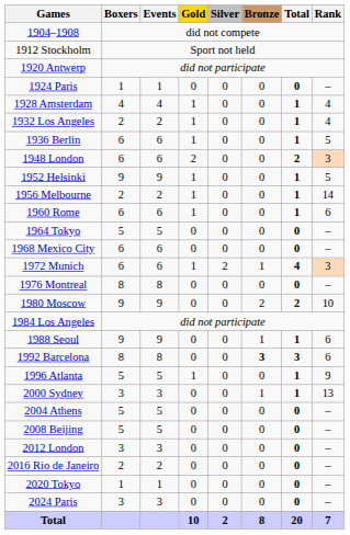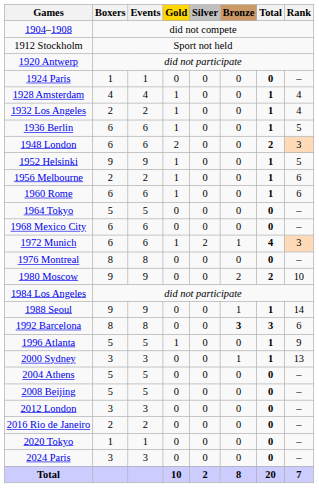 <table class="wikitable sortable collapsible collapsed">
 <tr>
 <th>Games</th>
 <th>Boxers</th>
 <th>Events</th>
 <th style="text-align:center; background-color:gold;">Gold</th>
 <th style="text-align:center; background-color:silver;">Silver</th>
 <th style="text-align:center; background-color:#c96;">Bronze</th>
 <th>Total</th>
 <th>Rank</th>
 </tr>
 <tr align=center>
 <td><a href='#'>1904</a>–<a href='#'>1908</a></td>
 <td colspan=7>did not compete</td>
 </tr>
 <tr align=center>
 <td>1912 Stockholm</td>
 <td colspan=7>Sport not held</td>
 </tr>
 <tr align=center>
 <td><a href='#'>1920 Antwerp</a></td>
 <td colspan=7><em>did not participate</em></td>
 </tr>
 <tr align=center>
 <td><a href='#'>1924 Paris</a></td>
 <td>1</td>
 <td>1</td>
 <td>0</td>
 <td>0</td>
 <td>0</td>
 <td><strong>0</strong></td>
 <td>–</td>
 </tr>
 <tr align=center>
 <td><a href='#'>1928 Amsterdam</a></td>
 <td>4</td>
 <td>4</td>
 <td>1</td>
 <td>0</td>
 <td>0</td>
 <td><strong>1</strong></td>
 <td>4</td>
 </tr>
 <tr align=center>
 <td><a href='#'>1932 Los Angeles</a></td>
 <td>2</td>
 <td>2</td>
 <td>1</td>
 <td>0</td>
 <td>0</td>
 <td><strong>1</strong></td>
 <td>4</td>
 </tr>
 <tr align=center>
 <td><a href='#'>1936 Berlin</a></td>
 <td>6</td>
 <td>6</td>
 <td>1</td>
 <td>0</td>
 <td>0</td>
 <td><strong>1</strong></td>
 <td>5</td>
 </tr>
 <tr align=center>
 <td><a href='#'>1948 London</a></td>
 <td>6</td>
 <td>6</td>
 <td>2</td>
 <td>0</td>
 <td>0</td>
 <td><strong>2</strong></td>
 <td bgcolor=ffdab9>3</td>
 </tr>
 <tr align=center>
 <td><a href='#'>1952 Helsinki</a></td>
 <td>9</td>
 <td>9</td>
 <td>1</td>
 <td>0</td>
 <td>0</td>
 <td><strong>1</strong></td>
 <td>5</td>
 </tr>
 <tr align=center>
 <td><a href='#'>1956 Melbourne</a></td>
 <td>2</td>
 <td>2</td>
 <td>1</td>
 <td>0</td>
 <td>0</td>
 <td><strong>1</strong></td>
-<td>14</td>
+<td>6</td>
 </tr>
 <tr align=center>
 <td><a href='#'>1960 Rome</a></td>
 <td>6</td>
 <td>6</td>
 <td>1</td>
 <td>0</td>
 <td>0</td>
 <td><strong>1</strong></td>
 <td>6</td>
 </tr>
 <tr align=center>
 <td><a href='#'>1964 Tokyo</a></td>
 <td>5</td>
 <td>5</td>
 <td>0</td>
 <td>0</td>
 <td>0</td>
 <td><strong>0</strong></td>
 <td>–</td>
 </tr>
 <tr align=center>
 <td><a href='#'>1968 Mexico City</a></td>
 <td>6</td>
 <td>6</td>
 <td>0</td>
 <td>0</td>
 <td>0</td>
 <td><strong>0</strong></td>
 <td>–</td>
 </tr>
 <tr align=center>
 <td><a href='#'>1972 Munich</a></td>
 <td>6</td>
 <td>6</td>
 <td>1</td>
 <td>2</td>
 <td>1</td>
 <td><strong>4</strong></td>
 <td bgcolor=ffdab9>3</td>
 </tr>
 <tr align=center>
 <td><a href='#'>1976 Montreal</a></td>
 <td>8</td>
 <td>8</td>
 <td>0</td>
 <td>0</td>
 <td>0</td>
 <td><strong>0</strong></td>
 <td>–</td>
 </tr>
 <tr align=center>
 <td><a href='#'>1980 Moscow</a></td>
 <td>9</td>
 <td>9</td>
 <td>0</td>
 <td>0</td>
 <td>2</td>
 <td><strong>2</strong></td>
 <td>10</td>
 </tr>
 <tr align=center>
 <td><a href='#'>1984 Los Angeles</a></td>
 <td colspan=7><em>did not participate</em></td>
 </tr>
 <tr align=center>
 <td><a href='#'>1988 Seoul</a></td>
 <td>9</td>
 <td>9</td>
 <td>0</td>
 <td>0</td>
 <td>1</td>
 <td><strong>1</strong></td>
-<td>6</td>
+<td>14</td>
 </tr>
 <tr align=center>
 <td><a href='#'>1992 Barcelona</a></td>
 <td>8</td>
 <td>8</td>
 <td>0</td>
 <td>0</td>
 <td><strong>3</strong></td>
 <td><strong>3</strong></td>
 <td>6</td>
 </tr>
 <tr align=center>
 <td><a href='#'>1996 Atlanta</a></td>
 <td>5</td>
 <td>5</td>
 <td>1</td>
 <td>0</td>
 <td>0</td>
 <td><strong>1</strong></td>
 <td>9</td>
 </tr>
 <tr align=center>
 <td><a href='#'>2000 Sydney</a></td>
 <td>3</td>
 <td>3</td>
 <td>0</td>
 <td>0</td>
 <td>1</td>
 <td><strong>1</strong></td>
 <td>13</td>
 </tr>
 <tr align=center>
 <td><a href='#'>2004 Athens</a></td>
 <td>5</td>
 <td>5</td>
 <td>0</td>
 <td>0</td>
 <td>0</td>
 <td><strong>0</strong></td>
 <td>–</td>
 </tr>
 <tr align=center>
 <td><a href='#'>2008 Beijing</a></td>
 <td>5</td>
 <td>5</td>
 <td>0</td>
 <td>0</td>
 <td>0</td>
 <td><strong>0</strong></td>
 <td>–</td>
 </tr>
 <tr align=center>
 <td><a href='#'>2012 London</a></td>
 <td>3</td>
 <td>3</td>
 <td>0</td>
 <td>0</td>
 <td>0</td>
 <td><strong>0</strong></td>
 <td>–</td>
 </tr>
 <tr align=center>
 <td><a href='#'>2016 Rio de Janeiro</a></td>
 <td>2</td>
 <td>2</td>
 <td>0</td>
 <td>0</td>
 <td>0</td>
 <td><strong>0</strong></td>
 <td>–</td>
 </tr>
 <tr align=center>
 <td><a href='#'>2020 Tokyo</a></td>
 <td>1</td>
 <td>1</td>
 <td>0</td>
 <td>0</td>
 <td>0</td>
 <td><strong>0</strong></td>
 <td>–</td>
 </tr>
 <tr align=center>
 <td><a href='#'>2024 Paris</a></td>
 <td>3</td>
 <td>3</td>
 <td>0</td>
 <td>0</td>
 <td>0</td>
 <td><strong>0</strong></td>
 <td>–</td>
 </tr>
 <tr style="text-align:center; background-color:#ccf;">
 <td><strong>Total</strong></td>
 <td></td>
 <td></td>
 <td><strong>10</strong></td>
 <td><strong>2</strong></td>
 <td><strong>8</strong></td>
 <td><strong>20</strong></td>
 <td><strong>7</strong></td>
 </tr>
 </table>
